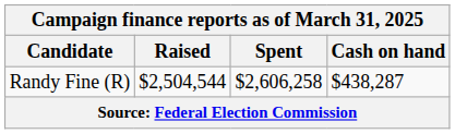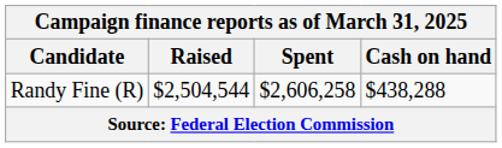 <table class="wikitable sortable">
 <tr>
 <th colspan=4>Campaign finance reports as of March 31, 2025</th>
 </tr>
 <tr style="text-align:center;">
 <th>Candidate</th>
 <th>Raised</th>
 <th>Spent</th>
 <th>Cash on hand</th>
 </tr>
 <tr>
 <td>Randy Fine (R)</td>
 <td>$2,504,544</td>
 <td>$2,606,258</td>
-<td>$438,287</td>
+<td>$438,288</td>
 </tr>
 <tr>
 <th colspan="4"><small>Source: <a href='#'>Federal Election Commission</a></small></th>
 </tr>
 </table>
